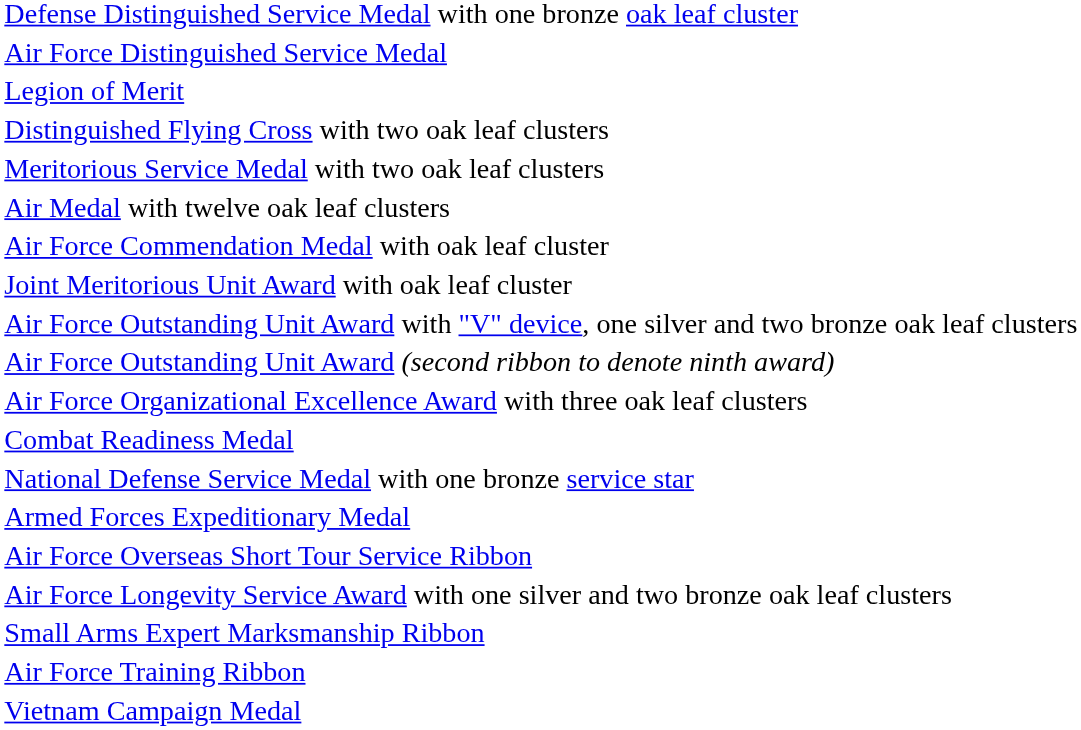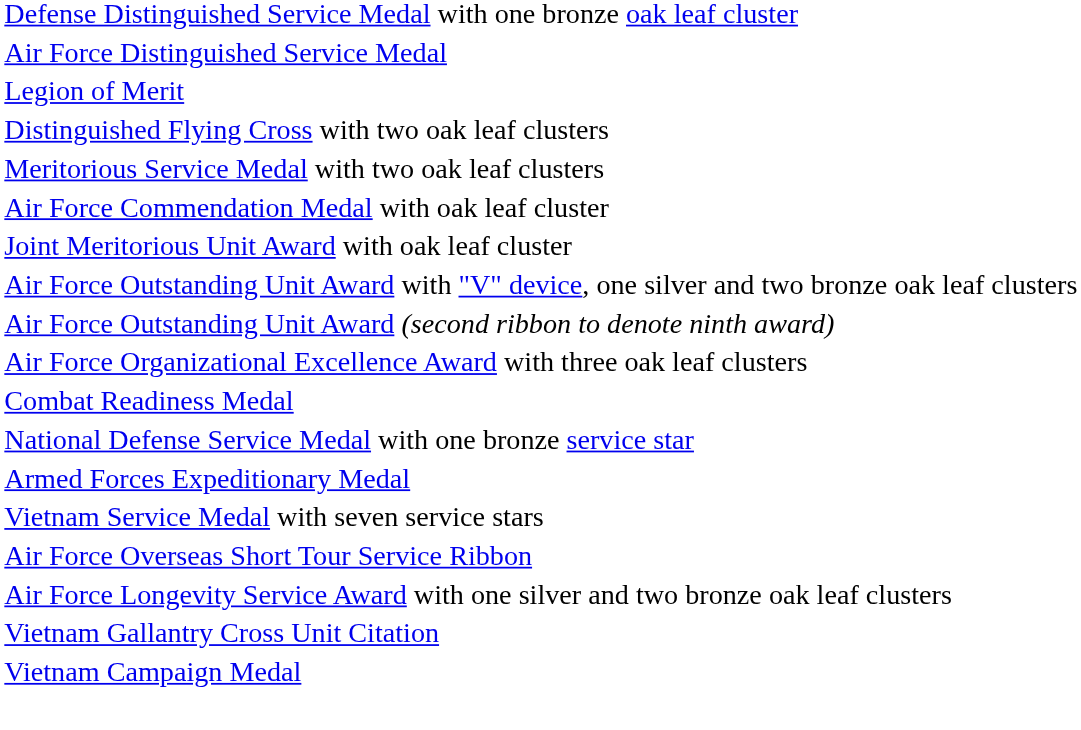 <table>
 <tr>
 <td></td>
 <td><a href='#'>Defense Distinguished Service Medal</a> with one bronze <a href='#'>oak leaf cluster</a></td>
 </tr>
 <tr>
 <td></td>
 <td><a href='#'>Air Force Distinguished Service Medal</a></td>
 </tr>
 <tr>
 <td></td>
 <td><a href='#'>Legion of Merit</a></td>
 </tr>
 <tr>
 <td></td>
 <td><a href='#'>Distinguished Flying Cross</a> with two oak leaf clusters</td>
 </tr>
 <tr>
 <td></td>
 <td><a href='#'>Meritorious Service Medal</a> with two oak leaf clusters</td>
-</tr>
-<tr>
-<td></td>
-<td><a href='#'>Air Medal</a> with twelve oak leaf clusters</td>
 </tr>
 <tr>
 <td></td>
 <td><a href='#'>Air Force Commendation Medal</a> with oak leaf cluster</td>
 </tr>
 <tr>
 <td></td>
 <td><a href='#'>Joint Meritorious Unit Award</a> with oak leaf cluster</td>
 </tr>
 <tr>
 <td></td>
 <td><a href='#'>Air Force Outstanding Unit Award</a> with <a href='#'>"V" device</a>, one silver and two bronze oak leaf clusters</td>
 </tr>
 <tr>
 <td></td>
 <td><a href='#'>Air Force Outstanding Unit Award</a> <em>(second ribbon to denote ninth award)</em></td>
 </tr>
 <tr>
 <td></td>
 <td><a href='#'>Air Force Organizational Excellence Award</a> with three oak leaf clusters</td>
 </tr>
 <tr>
 <td></td>
 <td><a href='#'>Combat Readiness Medal</a></td>
 </tr>
 <tr>
 <td></td>
 <td><a href='#'>National Defense Service Medal</a> with one bronze <a href='#'>service star</a></td>
 </tr>
 <tr>
 <td></td>
 <td><a href='#'>Armed Forces Expeditionary Medal</a></td>
 </tr>
 <tr>
 <td></td>
+<td><a href='#'>Vietnam Service Medal</a> with seven service stars</td>
+</tr>
+<tr>
+<td></td>
 <td><a href='#'>Air Force Overseas Short Tour Service Ribbon</a></td>
 </tr>
 <tr>
 <td></td>
 <td><a href='#'>Air Force Longevity Service Award</a> with one silver and two bronze oak leaf clusters</td>
 </tr>
 <tr>
 <td></td>
-<td><a href='#'>Small Arms Expert Marksmanship Ribbon</a></td>
-</tr>
-<tr>
-<td></td>
-<td><a href='#'>Air Force Training Ribbon</a></td>
+<td><a href='#'>Vietnam Gallantry Cross Unit Citation</a></td>
 </tr>
 <tr>
 <td></td>
 <td><a href='#'>Vietnam Campaign Medal</a></td>
 </tr>
 </table>
